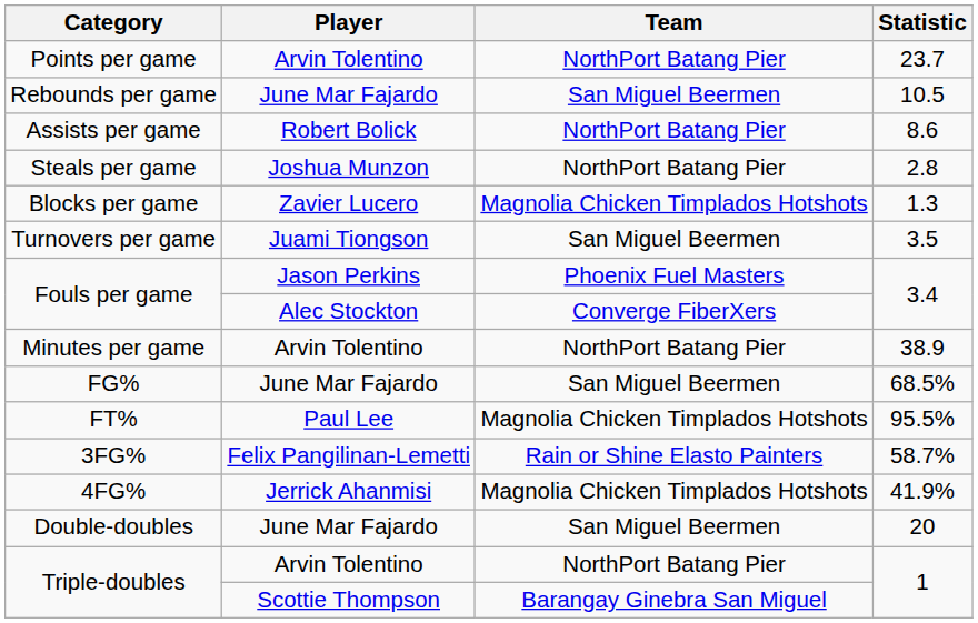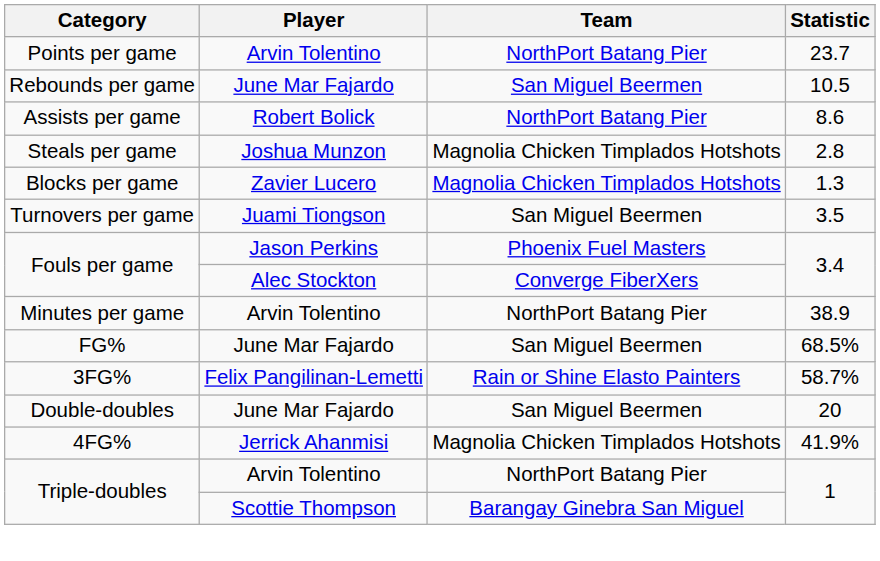 <table class="wikitable" style="text-align:center">
 <tr>
 <th>Category</th>
 <th>Player</th>
 <th>Team</th>
 <th>Statistic</th>
 </tr>
 <tr>
 <td>Points per game</td>
 <td><a href='#'>Arvin Tolentino</a></td>
 <td><a href='#'>NorthPort Batang Pier</a></td>
 <td>23.7</td>
 </tr>
 <tr>
 <td>Rebounds per game</td>
 <td><a href='#'>June Mar Fajardo</a></td>
 <td><a href='#'>San Miguel Beermen</a></td>
 <td>10.5</td>
 </tr>
 <tr>
 <td>Assists per game</td>
 <td><a href='#'>Robert Bolick</a></td>
 <td><a href='#'>NorthPort Batang Pier</a></td>
 <td>8.6</td>
 </tr>
 <tr>
 <td>Steals per game</td>
 <td><a href='#'>Joshua Munzon</a></td>
-<td>NorthPort Batang Pier</td>
+<td>Magnolia Chicken Timplados Hotshots</td>
 <td>2.8</td>
 </tr>
 <tr>
 <td>Blocks per game</td>
 <td><a href='#'>Zavier Lucero</a></td>
 <td><a href='#'>Magnolia Chicken Timplados Hotshots</a></td>
 <td>1.3</td>
 </tr>
 <tr>
 <td>Turnovers per game</td>
 <td><a href='#'>Juami Tiongson</a></td>
 <td>San Miguel Beermen</td>
 <td>3.5</td>
 </tr>
 <tr>
 <td rowspan=2>Fouls per game</td>
 <td><a href='#'>Jason Perkins</a></td>
 <td><a href='#'>Phoenix Fuel Masters</a></td>
 <td rowspan=2>3.4</td>
 </tr>
 <tr>
 <td><a href='#'>Alec Stockton</a></td>
 <td><a href='#'>Converge FiberXers</a></td>
 </tr>
 <tr>
 <td>Minutes per game</td>
 <td>Arvin Tolentino</td>
 <td>NorthPort Batang Pier</td>
 <td>38.9</td>
 </tr>
 <tr>
 <td>FG%</td>
 <td>June Mar Fajardo</td>
 <td>San Miguel Beermen</td>
 <td>68.5%</td>
 </tr>
 <tr>
-<td>FT%</td>
-<td><a href='#'>Paul Lee</a></td>
-<td>Magnolia Chicken Timplados Hotshots</td>
-<td>95.5%</td>
-</tr>
-<tr>
 <td>3FG%</td>
 <td><a href='#'>Felix Pangilinan-Lemetti</a></td>
 <td><a href='#'>Rain or Shine Elasto Painters</a></td>
 <td>58.7%</td>
 </tr>
 <tr>
+<td>Double-doubles</td>
+<td>June Mar Fajardo</td>
+<td>San Miguel Beermen</td>
+<td>20</td>
+</tr>
+<tr>
 <td>4FG%</td>
 <td><a href='#'>Jerrick Ahanmisi</a></td>
 <td>Magnolia Chicken Timplados Hotshots</td>
 <td>41.9%</td>
-</tr>
-<tr>
-<td>Double-doubles</td>
-<td>June Mar Fajardo</td>
-<td>San Miguel Beermen</td>
-<td>20</td>
 </tr>
 <tr>
 <td rowspan=2>Triple-doubles</td>
 <td>Arvin Tolentino</td>
 <td>NorthPort Batang Pier</td>
 <td rowspan=2>1</td>
 </tr>
 <tr>
 <td><a href='#'>Scottie Thompson</a></td>
 <td><a href='#'>Barangay Ginebra San Miguel</a></td>
 </tr>
 </table>
